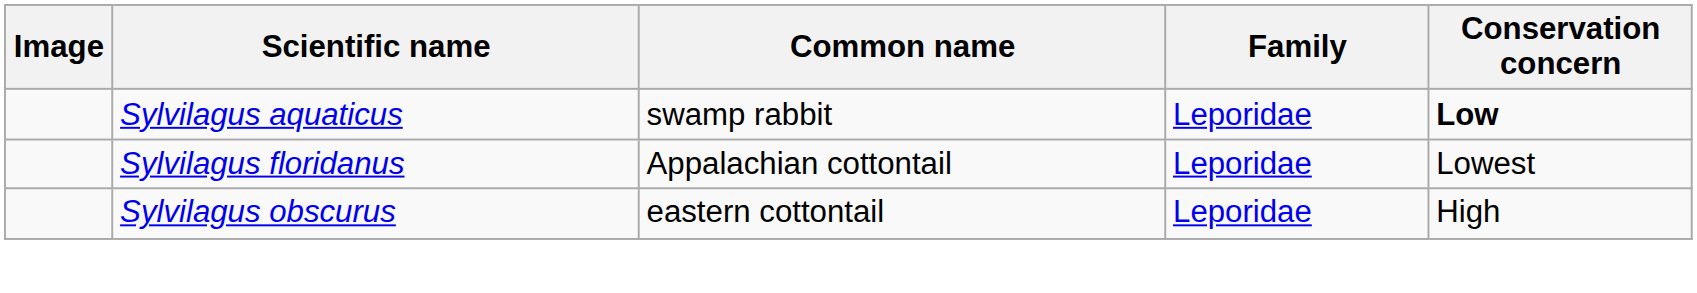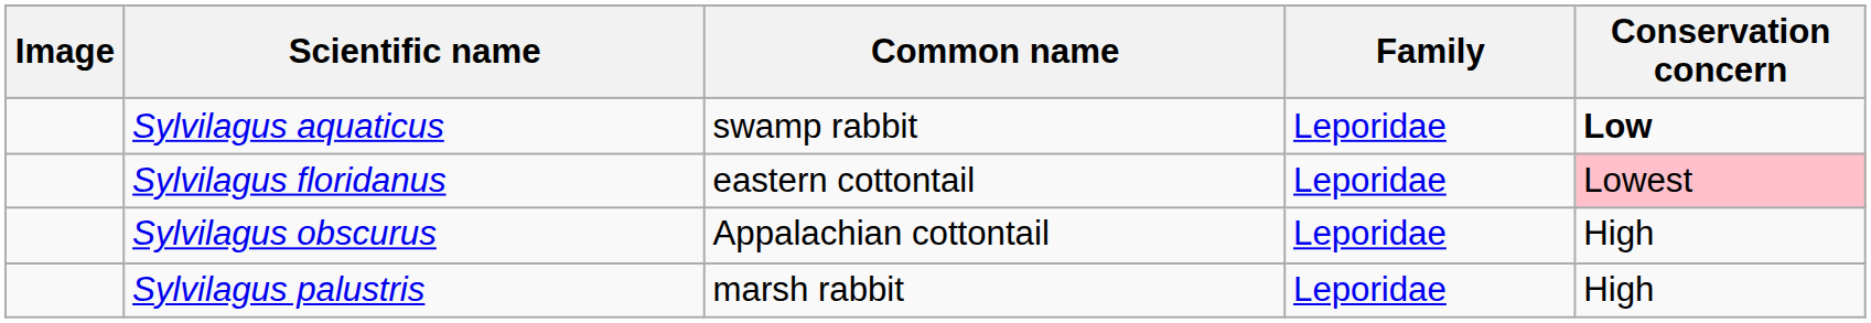 <table class="wikitable sortable" style="width:98%">
 <tr>
 <th width = 5% class="unsortable"><strong>Image</strong></th>
 <th width = 30%><strong>Scientific name</strong></th>
 <th width = 30%><strong>Common name</strong></th>
 <th width = 15%><strong>Family</strong></th>
 <th width = 15%><strong>Conservation<br>concern</strong></th>
 </tr>
 <tr>
 <td></td>
 <td><em><a href='#'>Sylvilagus aquaticus</a></em></td>
 <td>swamp rabbit</td>
 <td><a href='#'>Leporidae</a></td>
 <td><strong>Low</strong></td>
 </tr>
 <tr>
 <td></td>
 <td><em><a href='#'>Sylvilagus floridanus</a></em></td>
-<td>Appalachian cottontail</td>
+<td>eastern cottontail</td>
 <td><a href='#'>Leporidae</a></td>
-<td>Lowest</td>
+<td style="background: pink;">Lowest</td>
 </tr>
 <tr>
 <td></td>
 <td><em><a href='#'>Sylvilagus obscurus</a></em></td>
-<td>eastern cottontail</td>
+<td>Appalachian cottontail</td>
+<td><a href='#'>Leporidae</a></td>
+<td>High</td>
+</tr>
+<tr>
+<td></td>
+<td><em><a href='#'>Sylvilagus palustris</a></em></td>
+<td>marsh rabbit</td>
 <td><a href='#'>Leporidae</a></td>
 <td>High</td>
 </tr>
 </table>
